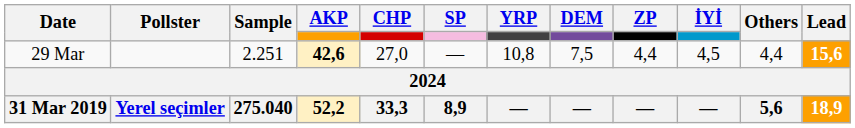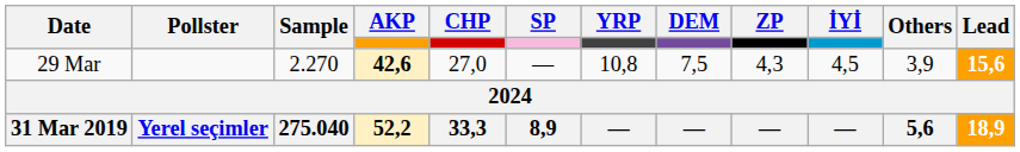 <table class="wikitable mw-collapsible" style="text-align:center; font-size:85%; line-height:14px;">
 <tr>
 <th rowspan="2">Date</th>
 <th rowspan="2">Pollster</th>
 <th rowspan="2">Sample</th>
 <th style="width:3em;"><a href='#'>AKP</a></th>
 <th style="width:3em;"><a href='#'>CHP</a></th>
 <th style="width:3em;"><a href='#'>SP</a></th>
 <th style="width:3em;"><a href='#'>YRP</a></th>
 <th style="width:3em;"><a href='#'>DEM</a></th>
 <th style="width:3em;"><a href='#'>ZP</a></th>
 <th style="width:3em;"><a href='#'>İYİ</a></th>
 <th rowspan="2">Others</th>
 <th rowspan="2">Lead</th>
 </tr>
 <tr>
 <th style="background:#fda000;"></th>
 <th style="background:#d40000;"></th>
 <th style="background:#F5BCE0;"></th>
 <th style="background:#414042;"></th>
 <th style="background:#734B9C;"></th>
 <th style="background:#000000;"></th>
 <th style="background:#0099cc;"></th>
 </tr>
 <tr>
 <td>29 Mar</td>
 <td></td>
-<td>2.251</td>
+<td>2.270</td>
 <td style="background:#FFF1C4"><strong>42,6</strong></td>
 <td>27,0</td>
 <td>—</td>
 <td>10,8</td>
 <td>7,5</td>
-<td>4,4</td>
+<td>4,3</td>
 <td>4,5</td>
-<td>4,4</td>
+<td>3,9</td>
 <th style="background:#fda000; color:white;">15,6</th>
 </tr>
 <tr>
 <th colspan="12">2024</th>
 </tr>
 <tr>
 <th>31 Mar 2019</th>
 <th><a href='#'>Yerel seçimler</a></th>
 <th>275.040</th>
 <th style="background:#FFF1C4">52,2</th>
 <th>33,3</th>
 <th>8,9</th>
 <th>—</th>
 <th>—</th>
 <th>—</th>
 <th>—</th>
 <th>5,6</th>
 <th style="background:#fda000; color:white;">18,9</th>
 </tr>
 </table>
